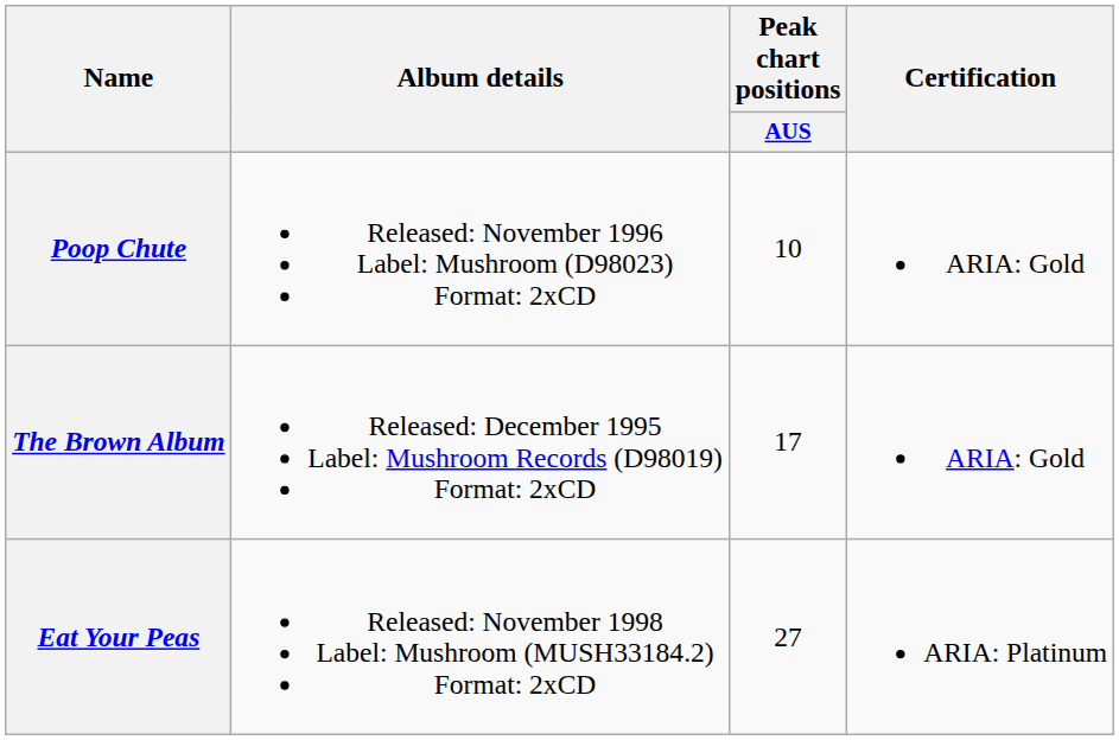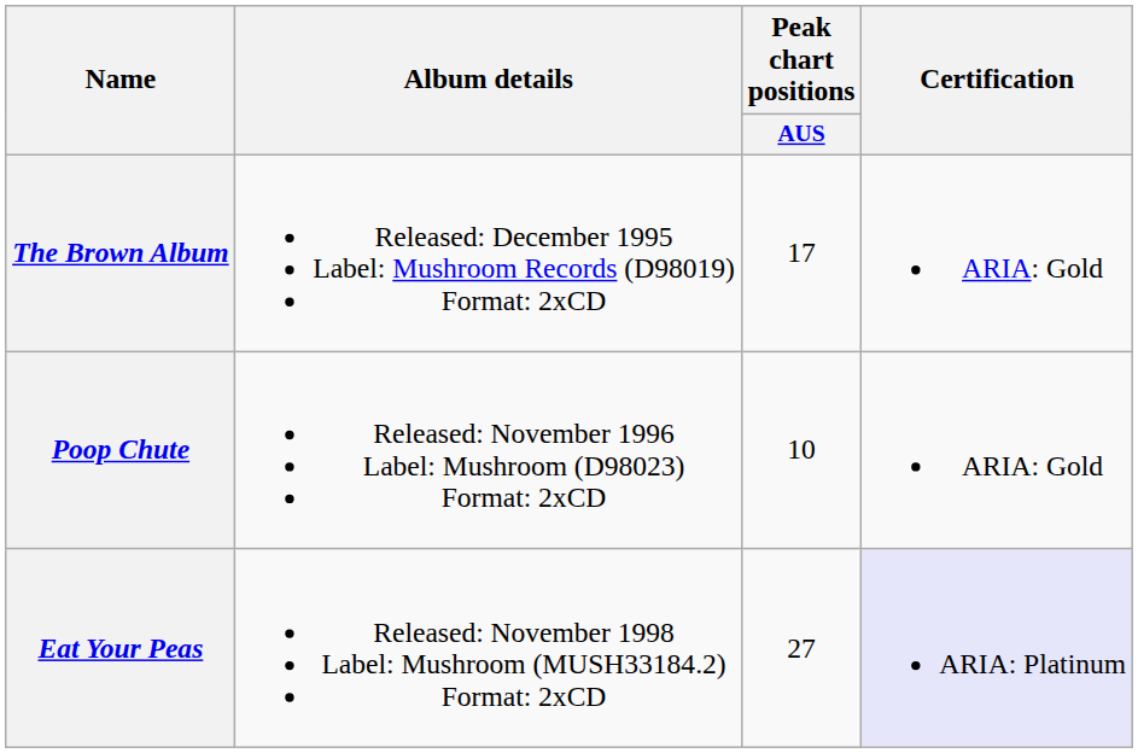 <table class="wikitable" style="text-align:center;">
 <tr>
 <th rowspan="2">Name</th>
 <th rowspan="2">Album details</th>
 <th>Peak chart positions</th>
 <th rowspan="2">Certification</th>
 </tr>
 <tr style="font-size:smaller;">
 <th style="width:40px;"><a href='#'>AUS</a><br></th>
 </tr>
 <tr>
+<th scope="row"><em><a href='#'>The Brown Album</a></em></th>
+<td><br><ul><li>Released: December 1995</li><li>Label: <a href='#'>Mushroom Records</a> (D98019)</li><li>Format: 2xCD</li></ul></td>
+<td>17</td>
+<td><br><ul><li><a href='#'>ARIA</a>: Gold</li></ul></td>
+</tr>
+<tr>
 <th scope="row"><em><a href='#'>Poop Chute</a></em></th>
 <td><br><ul><li>Released: November 1996</li><li>Label: Mushroom (D98023)</li><li>Format: 2xCD</li></ul></td>
 <td>10</td>
 <td><br><ul><li>ARIA: Gold</li></ul></td>
 </tr>
 <tr>
-<th scope="row"><em><a href='#'>The Brown Album</a></em></th>
-<td><br><ul><li>Released: December 1995</li><li>Label: <a href='#'>Mushroom Records</a> (D98019)</li><li>Format: 2xCD</li></ul></td>
-<td>17</td>
-<td><br><ul><li><a href='#'>ARIA</a>: Gold</li></ul></td>
-</tr>
-<tr>
 <th scope="row"><em><a href='#'>Eat Your Peas</a></em></th>
 <td><br><ul><li>Released: November 1998</li><li>Label: Mushroom (MUSH33184.2)</li><li>Format: 2xCD</li></ul></td>
 <td>27</td>
-<td><br><ul><li>ARIA: Platinum</li></ul></td>
+<td style="background: lavender;"><br><ul><li>ARIA: Platinum</li></ul></td>
 </tr>
 </table>
